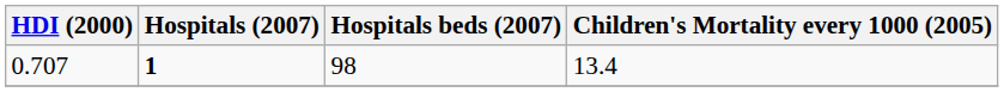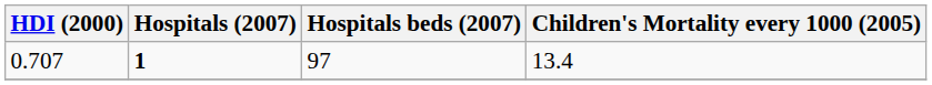 <table class="wikitable" border="1">
 <tr>
 <th><a href='#'>HDI</a> (2000)</th>
 <th>Hospitals (2007)</th>
 <th>Hospitals beds (2007)</th>
 <th>Children's Mortality every 1000 (2005)</th>
 </tr>
 <tr>
 <td>0.707</td>
 <td><strong>1</strong></td>
-<td>98</td>
+<td>97</td>
 <td>13.4</td>
 </tr>
 <tr>
 </tr>
 </table>
